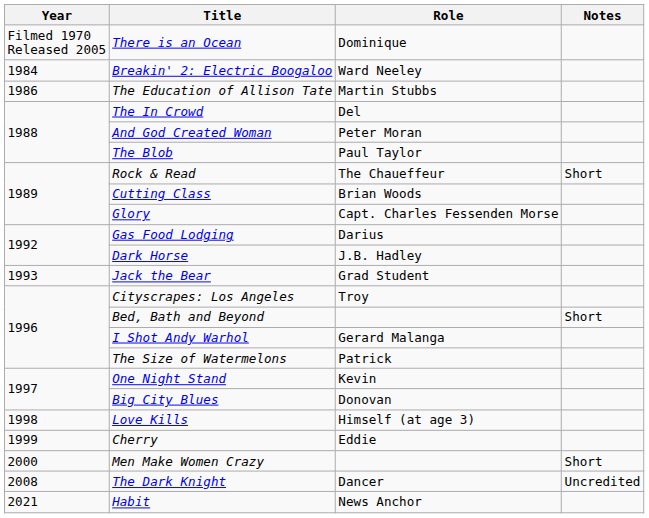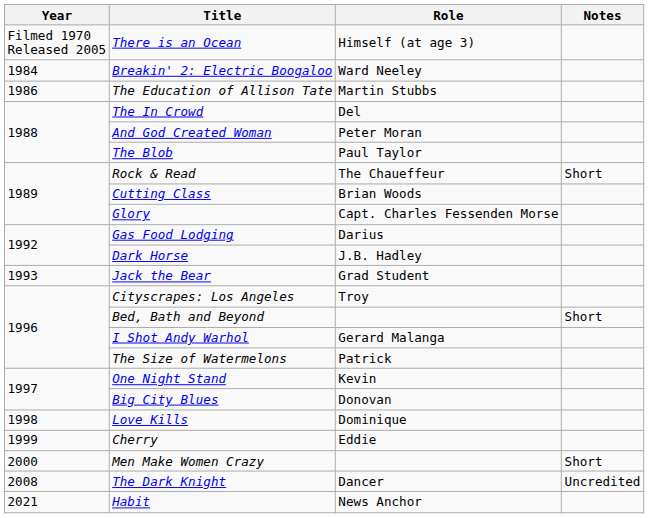 <table class="wikitable sortable">
 <tr>
 <th>Year</th>
 <th>Title</th>
 <th>Role</th>
 <th class="unsortable">Notes</th>
 </tr>
 <tr>
 <td>Filmed 1970<br>Released 2005</td>
 <td><em><a href='#'>There is an Ocean</a></em></td>
-<td>Dominique</td>
+<td>Himself (at age 3)</td>
 <td></td>
 </tr>
 <tr>
 <td>1984</td>
 <td><em><a href='#'>Breakin' 2: Electric Boogaloo</a></em></td>
 <td>Ward Neeley</td>
 <td></td>
 </tr>
 <tr>
 <td>1986</td>
 <td><em>The Education of Allison Tate</em></td>
 <td>Martin Stubbs</td>
 <td></td>
 </tr>
 <tr>
 <td rowspan="3">1988</td>
 <td><em><a href='#'>The In Crowd</a></em></td>
 <td>Del</td>
 <td></td>
 </tr>
 <tr>
 <td><em><a href='#'>And God Created Woman</a></em></td>
 <td>Peter Moran</td>
 <td></td>
 </tr>
 <tr>
 <td><em><a href='#'>The Blob</a></em></td>
 <td>Paul Taylor</td>
 <td></td>
 </tr>
 <tr>
 <td rowspan="3">1989</td>
 <td><em>Rock & Read</em></td>
 <td>The Chaueffeur</td>
 <td>Short</td>
 </tr>
 <tr>
 <td><em><a href='#'>Cutting Class</a></em></td>
 <td>Brian Woods</td>
 <td></td>
 </tr>
 <tr>
 <td><em><a href='#'>Glory</a></em></td>
 <td>Capt. Charles Fessenden Morse</td>
 <td></td>
 </tr>
 <tr>
 <td rowspan="2">1992</td>
 <td><em><a href='#'>Gas Food Lodging</a></em></td>
 <td>Darius</td>
 <td></td>
 </tr>
 <tr>
 <td><em><a href='#'>Dark Horse</a></em></td>
 <td>J.B. Hadley</td>
 <td></td>
 </tr>
 <tr>
 <td>1993</td>
 <td><em><a href='#'>Jack the Bear</a></em></td>
 <td>Grad Student</td>
 <td></td>
 </tr>
 <tr>
 <td rowspan="4">1996</td>
 <td><em>Cityscrapes: Los Angeles</em></td>
 <td>Troy</td>
 <td></td>
 </tr>
 <tr>
 <td><em>Bed, Bath and Beyond</em></td>
 <td></td>
 <td>Short</td>
 </tr>
 <tr>
 <td><em><a href='#'>I Shot Andy Warhol</a></em></td>
 <td>Gerard Malanga</td>
 <td></td>
 </tr>
 <tr>
 <td><em>The Size of Watermelons</em></td>
 <td>Patrick</td>
 <td></td>
 </tr>
 <tr>
 <td rowspan="2">1997</td>
 <td><em><a href='#'>One Night Stand</a></em></td>
 <td>Kevin</td>
 <td></td>
 </tr>
 <tr>
 <td><em><a href='#'>Big City Blues</a></em></td>
 <td>Donovan</td>
 <td></td>
 </tr>
 <tr>
 <td>1998</td>
 <td><em><a href='#'>Love Kills</a></em></td>
-<td>Himself (at age 3)</td>
+<td>Dominique</td>
 <td></td>
 </tr>
 <tr>
 <td>1999</td>
 <td><em>Cherry</em></td>
 <td>Eddie</td>
 <td></td>
 </tr>
 <tr>
 <td>2000</td>
 <td><em>Men Make Women Crazy</em></td>
 <td></td>
 <td>Short</td>
 </tr>
 <tr>
 <td>2008</td>
 <td><em><a href='#'>The Dark Knight</a></em></td>
 <td>Dancer</td>
 <td>Uncredited</td>
 </tr>
 <tr>
 <td>2021</td>
 <td><em><a href='#'>Habit</a></em></td>
 <td>News Anchor</td>
 <td></td>
 </tr>
 </table>
